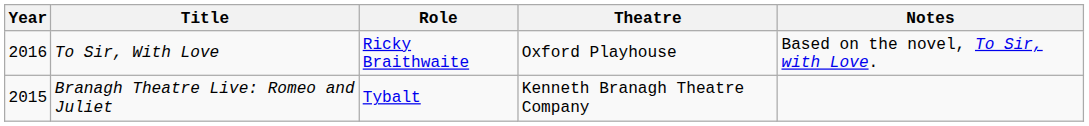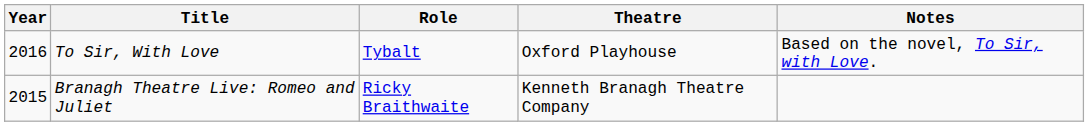 <table class="wikitable sortable">
 <tr>
 <th>Year</th>
 <th>Title</th>
 <th>Role</th>
 <th>Theatre</th>
 <th class="unsortable">Notes</th>
 </tr>
 <tr>
 <td>2016</td>
 <td><em>To Sir, With Love</em></td>
-<td><a href='#'>Ricky Braithwaite</a></td>
+<td><a href='#'>Tybalt</a></td>
 <td>Oxford Playhouse</td>
 <td>Based on the novel, <em><a href='#'>To Sir, with Love</a></em>.</td>
 </tr>
 <tr>
 <td>2015</td>
 <td><em>Branagh Theatre Live: Romeo and Juliet</em></td>
-<td><a href='#'>Tybalt</a></td>
+<td><a href='#'>Ricky Braithwaite</a></td>
 <td>Kenneth Branagh Theatre Company</td>
 <td></td>
 </tr>
 </table>
